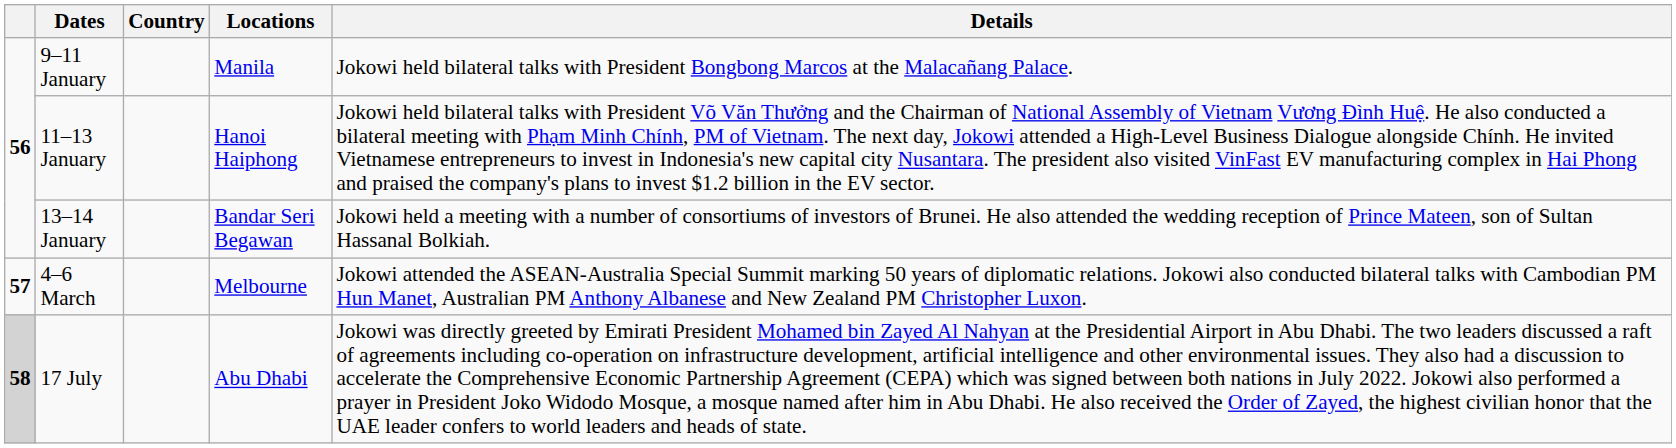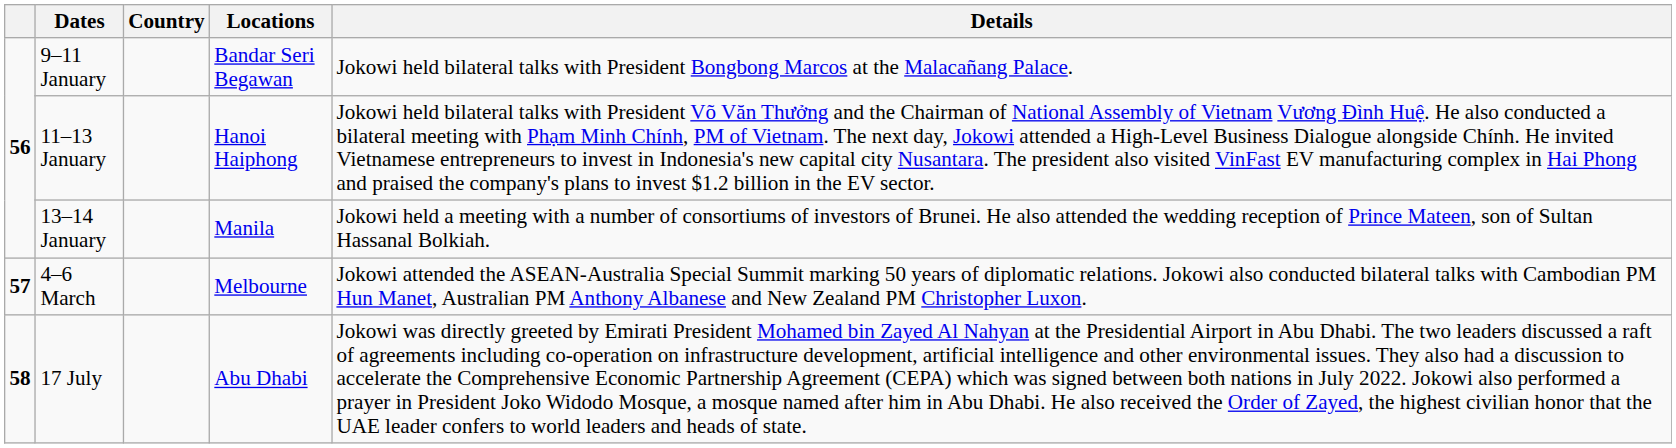 <table class="wikitable sortable" border="1" style="margin: 1em auto 1em auto">
 <tr>
 <th></th>
 <th>Dates</th>
 <th>Country</th>
 <th>Locations</th>
 <th>Details</th>
 </tr>
 <tr>
 <td rowspan=3><strong>56</strong></td>
 <td>9–11 January</td>
 <td></td>
-<td><a href='#'>Manila</a></td>
+<td><a href='#'>Bandar Seri Begawan</a></td>
 <td>Jokowi held bilateral talks with President <a href='#'>Bongbong Marcos</a> at the <a href='#'>Malacañang Palace</a>.</td>
 </tr>
 <tr>
 <td>11–13 January</td>
 <td></td>
 <td><a href='#'>Hanoi</a><br><a href='#'>Haiphong</a></td>
 <td>Jokowi held bilateral talks with President <a href='#'>Võ Văn Thưởng</a> and the Chairman of <a href='#'>National Assembly of Vietnam</a> <a href='#'>Vương Đình Huệ</a>. He also conducted a bilateral meeting with <a href='#'>Phạm Minh Chính</a>, <a href='#'>PM of Vietnam</a>. The next day, <a href='#'>Jokowi</a> attended a High-Level Business Dialogue alongside Chính. He invited Vietnamese entrepreneurs to invest in Indonesia's new capital city <a href='#'>Nusantara</a>. The president also visited <a href='#'>VinFast</a> EV manufacturing complex in <a href='#'>Hai Phong</a> and praised the company's plans to invest $1.2 billion in the EV sector.</td>
 </tr>
 <tr>
 <td>13–14 January</td>
 <td></td>
-<td><a href='#'>Bandar Seri Begawan</a></td>
+<td><a href='#'>Manila</a></td>
 <td>Jokowi held a meeting with a number of consortiums of investors of Brunei. He also attended the wedding reception of <a href='#'>Prince Mateen</a>, son of Sultan Hassanal Bolkiah.</td>
 </tr>
 <tr>
 <td><strong>57</strong></td>
 <td>4–6 March</td>
 <td></td>
 <td><a href='#'>Melbourne</a></td>
 <td>Jokowi attended the ASEAN-Australia Special Summit marking 50 years of diplomatic relations. Jokowi also conducted bilateral talks with Cambodian PM <a href='#'>Hun Manet</a>, Australian PM <a href='#'>Anthony Albanese</a> and New Zealand PM <a href='#'>Christopher Luxon</a>.</td>
 </tr>
 <tr>
-<td style="background: lightgrey;"><strong>58</strong></td>
+<td><strong>58</strong></td>
 <td>17 July</td>
 <td></td>
 <td><a href='#'>Abu Dhabi</a></td>
 <td>Jokowi was directly greeted by Emirati President <a href='#'>Mohamed bin Zayed Al Nahyan</a> at the Presidential Airport in Abu Dhabi. The two leaders discussed a raft of agreements including co-operation on infrastructure development, artificial intelligence and other environmental issues. They also had a discussion to accelerate the Comprehensive Economic Partnership Agreement (CEPA) which was signed between both nations in July 2022. Jokowi also performed a prayer in President Joko Widodo Mosque, a mosque named after him in Abu Dhabi. He also received the <a href='#'>Order of Zayed</a>, the highest civilian honor that the UAE leader confers to world leaders and heads of state.</td>
 </tr>
 </table>
